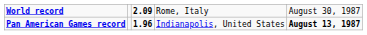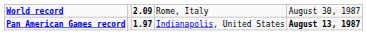 <table class="wikitable">
 <tr>
 <td><strong><a href='#'>World record</a></strong></td>
 <td></td>
 <td><strong>2.09</strong></td>
 <td>Rome, Italy</td>
 <td>August 30, 1987</td>
 </tr>
 <tr>
 <td><strong><a href='#'>Pan American Games record</a></strong></td>
 <td></td>
-<td><strong>1.96</strong></td>
+<td><strong>1.97</strong></td>
 <td><a href='#'>Indianapolis</a>, United States</td>
 <td><strong>August 13, 1987</strong></td>
 </tr>
 </table>
